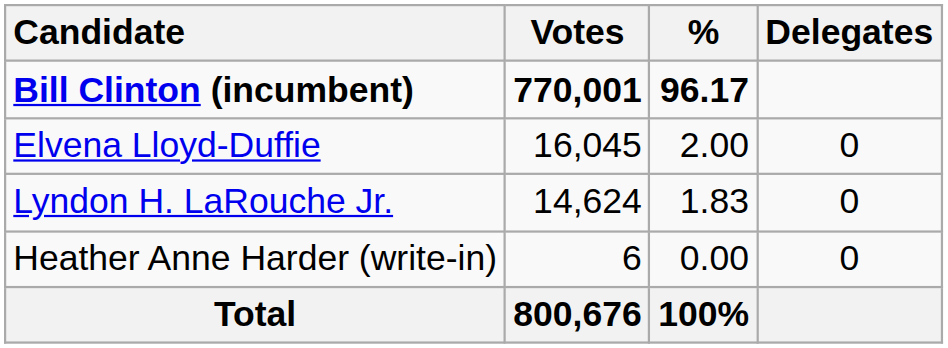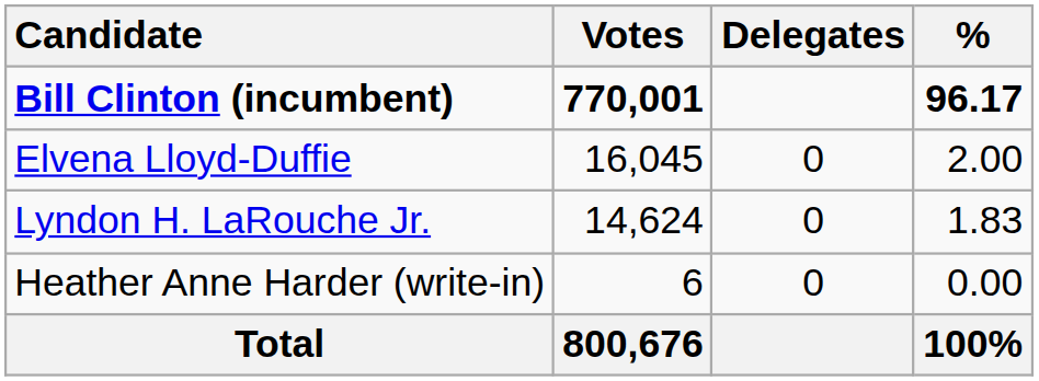 <table class="wikitable sortable plainrowheaders" style="text-align:right;">
 <tr>
 <th style="text-align:left;">Candidate</th>
 <th>Votes</th>
+<th>Delegates</th>
 <th>%</th>
-<th>Delegates</th>
 </tr>
 <tr>
 <td style="text-align:left;"><strong><a href='#'>Bill Clinton</a></strong> <strong>(incumbent)</strong></td>
 <td><strong>770,001</strong></td>
+<td style="text-align:center;"></td>
 <td><strong>96.17</strong></td>
-<td style="text-align:center;"></td>
 </tr>
 <tr>
 <td style="text-align:left;"><a href='#'>Elvena Lloyd-Duffie</a></td>
 <td>16,045</td>
+<td style="text-align:center;">0</td>
 <td>2.00</td>
-<td style="text-align:center;">0</td>
 </tr>
 <tr>
 <td style="text-align:left;"><a href='#'>Lyndon H. LaRouche Jr.</a></td>
 <td>14,624</td>
+<td style="text-align:center;">0</td>
 <td>1.83</td>
-<td style="text-align:center;">0</td>
 </tr>
 <tr>
 <td style="text-align:left;">Heather Anne Harder (write-in)</td>
 <td>6</td>
+<td style="text-align:center;">0</td>
 <td>0.00</td>
-<td style="text-align:center;">0</td>
 </tr>
 <tr class="sortbottom">
 <th>Total</th>
 <th>800,676</th>
+<th></th>
 <th>100%</th>
-<th></th>
 </tr>
 </table>
